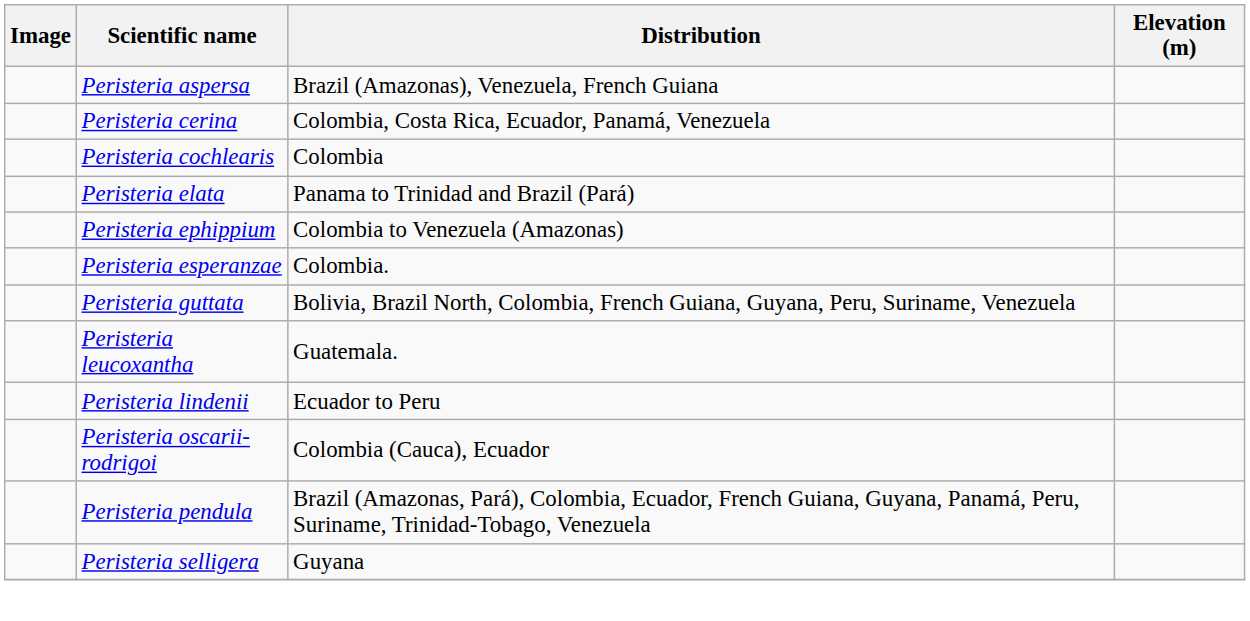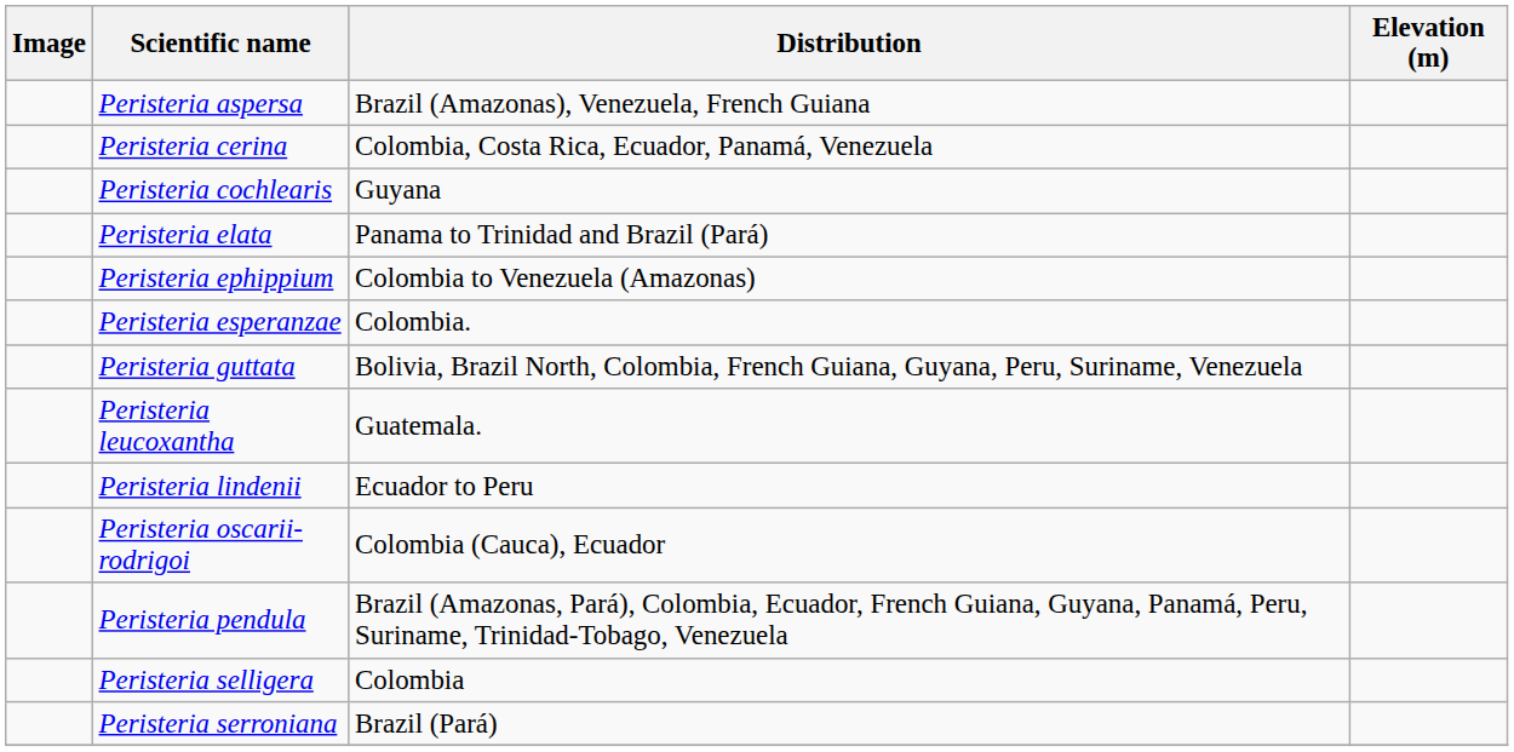 <table class="wikitable">
 <tr>
 <th>Image</th>
 <th>Scientific name</th>
 <th>Distribution</th>
 <th>Elevation (m)</th>
 </tr>
 <tr>
 <td></td>
 <td><em><a href='#'>Peristeria aspersa</a></em> </td>
 <td>Brazil (Amazonas), Venezuela, French Guiana</td>
 <td></td>
 </tr>
 <tr>
 <td></td>
 <td><em><a href='#'>Peristeria cerina</a></em> </td>
 <td>Colombia, Costa Rica, Ecuador, Panamá, Venezuela</td>
 <td></td>
 </tr>
 <tr>
 <td></td>
 <td><em><a href='#'>Peristeria cochlearis</a></em> </td>
-<td>Colombia</td>
+<td>Guyana</td>
 <td></td>
 </tr>
 <tr>
 <td></td>
 <td><em><a href='#'>Peristeria elata</a></em> </td>
 <td>Panama to Trinidad and Brazil (Pará)</td>
 <td></td>
 </tr>
 <tr>
 <td></td>
 <td><em><a href='#'>Peristeria ephippium</a></em> </td>
 <td>Colombia to Venezuela (Amazonas)</td>
 <td></td>
 </tr>
 <tr>
 <td></td>
 <td><em><a href='#'>Peristeria esperanzae</a></em> </td>
 <td>Colombia.</td>
 <td></td>
 </tr>
 <tr>
 <td></td>
 <td><em><a href='#'>Peristeria guttata</a></em> </td>
 <td>Bolivia, Brazil North, Colombia, French Guiana, Guyana, Peru, Suriname, Venezuela</td>
 <td></td>
 </tr>
 <tr>
 <td></td>
 <td><em><a href='#'>Peristeria leucoxantha</a></em> </td>
 <td>Guatemala.</td>
 <td></td>
 </tr>
 <tr>
 <td></td>
 <td><em><a href='#'>Peristeria lindenii</a></em> </td>
 <td>Ecuador to Peru</td>
 <td></td>
 </tr>
 <tr>
 <td></td>
 <td><em><a href='#'>Peristeria oscarii-rodrigoi</a></em> </td>
 <td>Colombia (Cauca), Ecuador</td>
 <td></td>
 </tr>
 <tr>
 <td></td>
 <td><em><a href='#'>Peristeria pendula</a></em> </td>
 <td>Brazil (Amazonas, Pará), Colombia, Ecuador, French Guiana, Guyana, Panamá, Peru, Suriname, Trinidad-Tobago, Venezuela</td>
 <td></td>
 </tr>
 <tr>
 <td></td>
 <td><em><a href='#'>Peristeria selligera</a></em> </td>
-<td>Guyana</td>
+<td>Colombia</td>
+<td></td>
+</tr>
+<tr>
+<td></td>
+<td><em><a href='#'>Peristeria serroniana</a></em> </td>
+<td>Brazil (Pará)</td>
 <td></td>
 </tr>
 <tr>
 </tr>
 </table>
